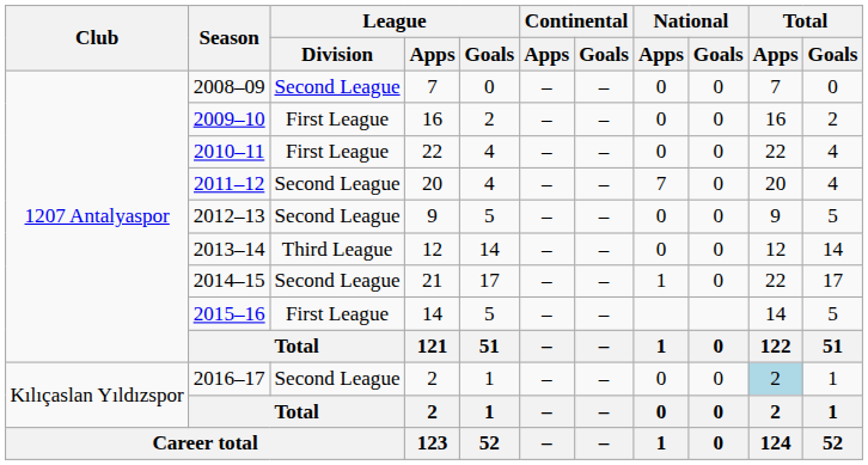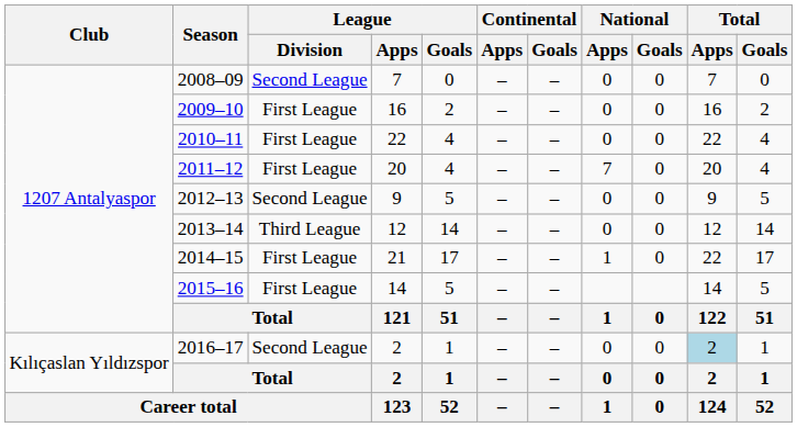 <table class="wikitable" style="text-align: center;">
 <tr>
 <th rowspan="2">Club</th>
 <th rowspan="2">Season</th>
 <th colspan="3">League</th>
 <th colspan="2">Continental</th>
 <th colspan="2">National</th>
 <th colspan="2">Total</th>
 </tr>
 <tr>
 <th>Division</th>
 <th>Apps</th>
 <th>Goals</th>
 <th>Apps</th>
 <th>Goals</th>
 <th>Apps</th>
 <th>Goals</th>
 <th>Apps</th>
 <th>Goals</th>
 </tr>
 <tr>
 <td rowspan=9><a href='#'>1207 Antalyaspor</a></td>
 <td>2008–09</td>
 <td><a href='#'>Second League</a></td>
 <td>7</td>
 <td>0</td>
 <td>–</td>
 <td>–</td>
 <td>0</td>
 <td>0</td>
 <td>7</td>
 <td>0</td>
 </tr>
 <tr>
 <td><a href='#'>2009–10</a></td>
 <td>First League</td>
 <td>16</td>
 <td>2</td>
 <td>–</td>
 <td>–</td>
 <td>0</td>
 <td>0</td>
 <td>16</td>
 <td>2</td>
 </tr>
 <tr>
 <td><a href='#'>2010–11</a></td>
 <td>First League</td>
 <td>22</td>
 <td>4</td>
 <td>–</td>
 <td>–</td>
 <td>0</td>
 <td>0</td>
 <td>22</td>
 <td>4</td>
 </tr>
 <tr>
 <td><a href='#'>2011–12</a></td>
-<td>Second League</td>
+<td>First League</td>
 <td>20</td>
 <td>4</td>
 <td>–</td>
 <td>–</td>
 <td>7</td>
 <td>0</td>
 <td>20</td>
 <td>4</td>
 </tr>
 <tr>
 <td>2012–13</td>
 <td>Second League</td>
 <td>9</td>
 <td>5</td>
 <td>–</td>
 <td>–</td>
 <td>0</td>
 <td>0</td>
 <td>9</td>
 <td>5</td>
 </tr>
 <tr>
 <td>2013–14</td>
 <td>Third League</td>
 <td>12</td>
 <td>14</td>
 <td>–</td>
 <td>–</td>
 <td>0</td>
 <td>0</td>
 <td>12</td>
 <td>14</td>
 </tr>
 <tr>
 <td>2014–15</td>
-<td>Second League</td>
+<td>First League</td>
 <td>21</td>
 <td>17</td>
 <td>–</td>
 <td>–</td>
 <td>1</td>
 <td>0</td>
 <td>22</td>
 <td>17</td>
 </tr>
 <tr>
 <td><a href='#'>2015–16</a></td>
 <td>First League</td>
 <td>14</td>
 <td>5</td>
 <td>–</td>
 <td>–</td>
 <td></td>
 <td></td>
 <td>14</td>
 <td>5</td>
 </tr>
 <tr>
 <th colspan="2">Total</th>
 <th>121</th>
 <th>51</th>
 <th>–</th>
 <th>–</th>
 <th>1</th>
 <th>0</th>
 <th>122</th>
 <th>51</th>
 </tr>
 <tr>
 <td rowspan=2>Kılıçaslan Yıldızspor</td>
 <td>2016–17</td>
 <td>Second League</td>
 <td>2</td>
 <td>1</td>
 <td>–</td>
 <td>–</td>
 <td>0</td>
 <td>0</td>
 <td style="background: lightblue;">2</td>
 <td>1</td>
 </tr>
 <tr>
 <th colspan="2">Total</th>
 <th>2</th>
 <th>1</th>
 <th>–</th>
 <th>–</th>
 <th>0</th>
 <th>0</th>
 <th>2</th>
 <th>1</th>
 </tr>
 <tr>
 <th colspan="3">Career total</th>
 <th>123</th>
 <th>52</th>
 <th>–</th>
 <th>–</th>
 <th>1</th>
 <th>0</th>
 <th>124</th>
 <th>52</th>
 </tr>
 </table>
